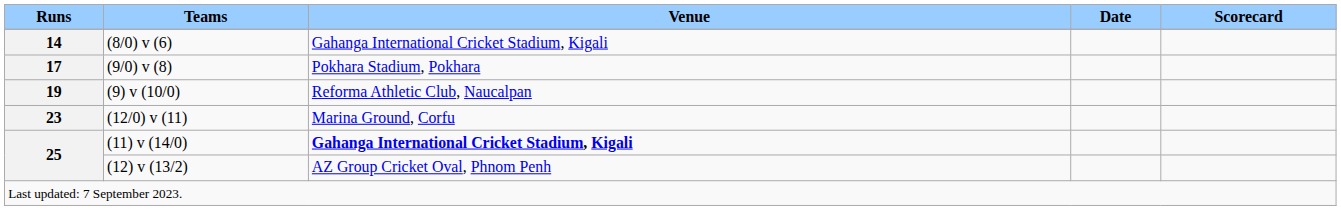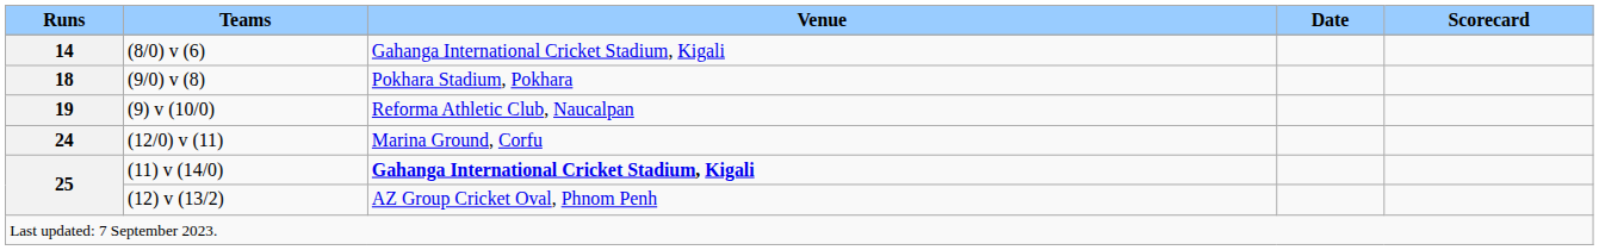 <table style="width:85%;" class="wikitable" border="0" cellpadding="2" cellspacing="2">
 <tr bgcolor=#99ccff>
 <th style="background-color:#99ccff;" scope="col">Runs</th>
 <th style="background-color:#99ccff;" scope="col">Teams</th>
 <th style="background-color:#99ccff;" scope="col">Venue</th>
 <th style="background-color:#99ccff;" scope="col">Date</th>
 <th style="background-color:#99ccff;" scope="col">Scorecard</th>
 </tr>
 <tr>
 </tr>
 <tr>
 <th scope="row">14</th>
 <td> (8/0) v  (6)</td>
 <td><a href='#'>Gahanga International Cricket Stadium</a>, <a href='#'>Kigali</a></td>
 <td></td>
 <td></td>
 </tr>
 <tr>
-<th scope="row">17</th>
+<th scope="row">18</th>
 <td> (9/0) v  (8)</td>
 <td><a href='#'>Pokhara Stadium</a>, <a href='#'>Pokhara</a></td>
 <td></td>
 <td></td>
 </tr>
 <tr>
 <th scope="row">19</th>
 <td> (9) v  (10/0)</td>
 <td><a href='#'>Reforma Athletic Club</a>, <a href='#'>Naucalpan</a></td>
 <td></td>
 <td></td>
 </tr>
 <tr>
-<th scope="row">23</th>
+<th scope="row">24</th>
 <td> (12/0) v  (11)</td>
 <td><a href='#'>Marina Ground</a>, <a href='#'>Corfu</a></td>
 <td></td>
 <td></td>
 </tr>
 <tr>
 <th scope="row" rowspan=2>25</th>
 <td> (11) v  (14/0)</td>
 <td><strong><a href='#'>Gahanga International Cricket Stadium</a>, <a href='#'>Kigali</a></strong></td>
 <td></td>
 <td></td>
 </tr>
 <tr>
 <td> (12) v  (13/2)</td>
 <td><a href='#'>AZ Group Cricket Oval</a>, <a href='#'>Phnom Penh</a></td>
 <td></td>
 <td></td>
 </tr>
 <tr>
 <td scope="row" colspan=5><small>Last updated: 7 September 2023.</small></td>
 </tr>
 </table>
